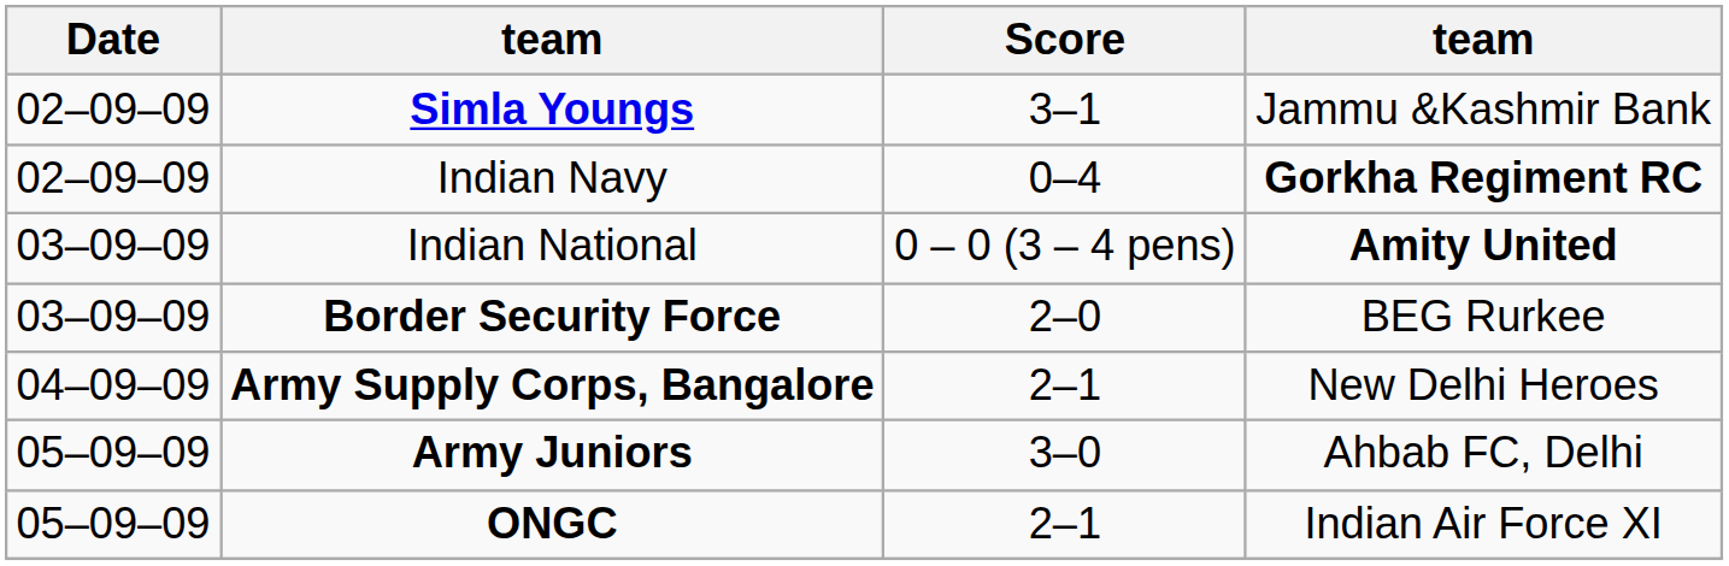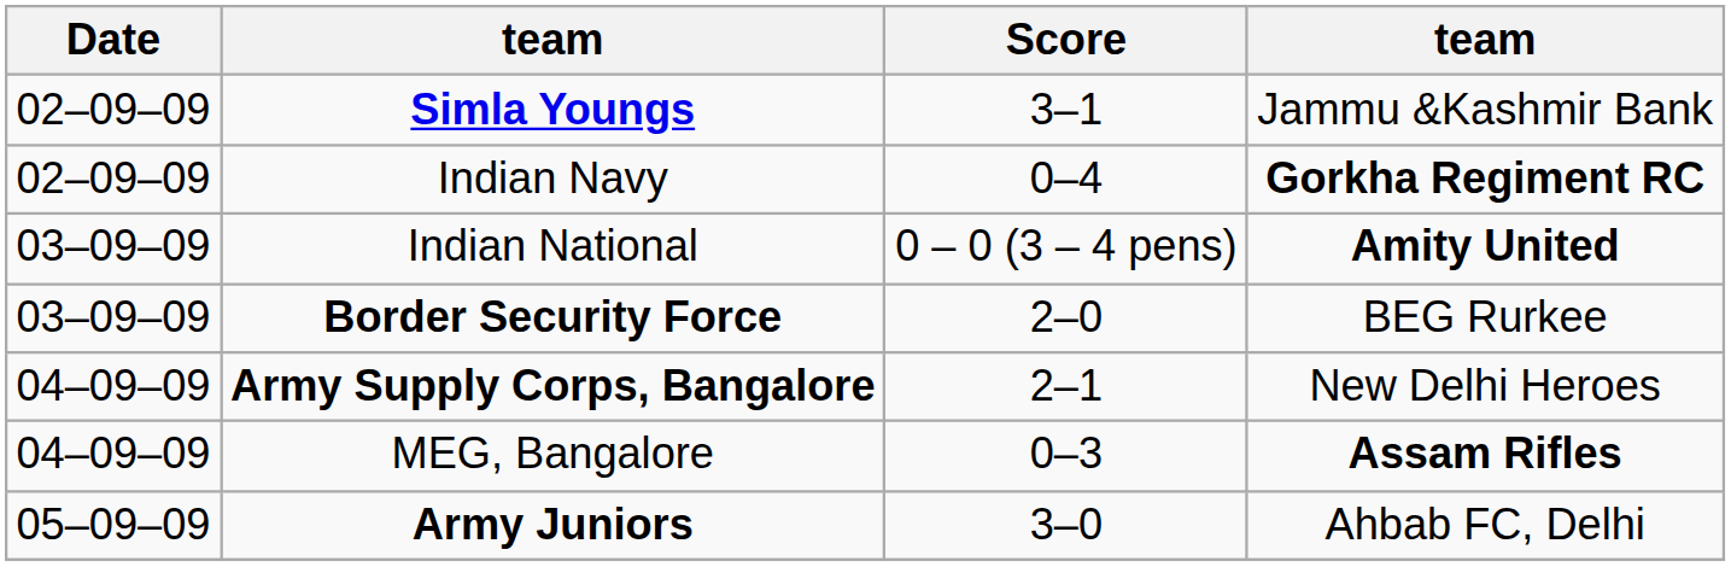 <table class="wikitable" style="text-align: center">
 <tr>
 <th>Date</th>
 <th>team</th>
 <th>Score</th>
 <th>team</th>
 </tr>
 <tr>
 <td>02–09–09</td>
 <td><strong><a href='#'>Simla Youngs</a></strong></td>
 <td>3–1</td>
 <td>Jammu &Kashmir Bank</td>
 </tr>
 <tr>
 <td>02–09–09</td>
 <td>Indian Navy</td>
 <td>0–4</td>
 <td><strong>Gorkha Regiment RC</strong></td>
 </tr>
 <tr>
 <td>03–09–09</td>
 <td>Indian National</td>
 <td>0 – 0 (3 – 4 pens)</td>
 <td><strong>Amity United</strong></td>
 </tr>
 <tr>
 <td>03–09–09</td>
 <td><strong>Border Security Force</strong></td>
 <td>2–0</td>
 <td>BEG Rurkee</td>
 </tr>
 <tr>
 <td>04–09–09</td>
 <td><strong>Army Supply Corps, Bangalore</strong></td>
 <td>2–1</td>
 <td>New Delhi Heroes</td>
 </tr>
 <tr>
+<td>04–09–09</td>
+<td>MEG, Bangalore</td>
+<td>0–3</td>
+<td><strong>Assam Rifles</strong></td>
+</tr>
+<tr>
 <td>05–09–09</td>
 <td><strong>Army Juniors</strong></td>
 <td>3–0</td>
 <td>Ahbab FC, Delhi</td>
 </tr>
 <tr>
-<td>05–09–09</td>
-<td><strong>ONGC</strong></td>
-<td>2–1</td>
-<td>Indian Air Force XI</td>
-</tr>
-<tr>
 </tr>
 </table>
